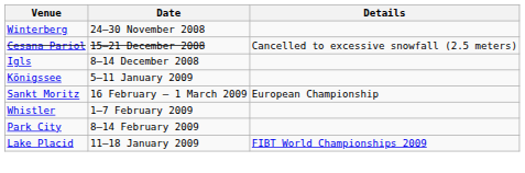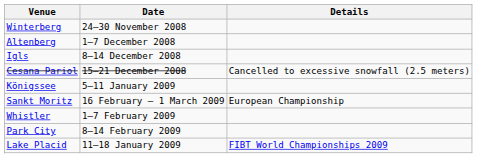 <table class= wikitable>
 <tr>
 <th>Venue</th>
 <th>Date</th>
 <th>Details</th>
 </tr>
 <tr>
 <td><a href='#'>Winterberg</a></td>
 <td>24–30 November 2008</td>
 <td></td>
 </tr>
 <tr>
-<td><s><a href='#'>Cesana Pariol</a></s></td>
-<td><s>15–21 December 2008</s></td>
-<td>Cancelled to excessive snowfall (2.5 meters)</td>
+<td><a href='#'>Altenberg</a></td>
+<td>1–7 December 2008</td>
+<td></td>
 </tr>
 <tr>
 <td><a href='#'>Igls</a></td>
 <td>8–14 December 2008</td>
 <td></td>
+</tr>
+<tr>
+<td><s><a href='#'>Cesana Pariol</a></s></td>
+<td><s>15–21 December 2008</s></td>
+<td>Cancelled to excessive snowfall (2.5 meters)</td>
 </tr>
 <tr>
 <td><a href='#'>Königssee</a></td>
 <td>5–11 January 2009</td>
 <td></td>
 </tr>
 <tr>
 <td><a href='#'>Sankt Moritz</a></td>
 <td>16 February – 1 March 2009</td>
 <td>European Championship</td>
 </tr>
 <tr>
 <td><a href='#'>Whistler</a></td>
 <td>1–7 February 2009</td>
 <td></td>
 </tr>
 <tr>
 <td><a href='#'>Park City</a></td>
 <td>8–14 February 2009</td>
 <td></td>
 </tr>
 <tr>
 <td><a href='#'>Lake Placid</a></td>
 <td>11–18 January 2009</td>
 <td><a href='#'>FIBT World Championships 2009</a></td>
 </tr>
 </table>
